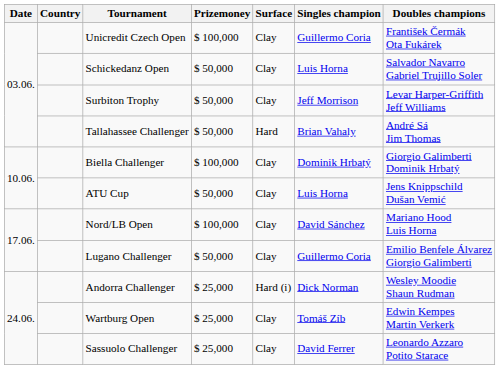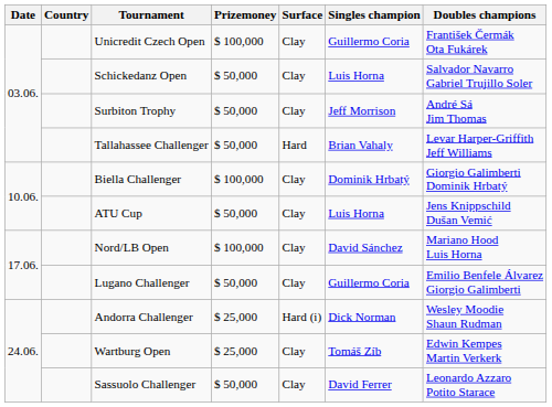 <table class="sortable wikitable" style=font-size:97%>
 <tr>
 <th>Date</th>
 <th>Country</th>
 <th>Tournament</th>
 <th>Prizemoney</th>
 <th>Surface</th>
 <th>Singles champion</th>
 <th>Doubles champions</th>
 </tr>
 <tr>
 <td rowspan="4">03.06.</td>
 <td></td>
 <td>Unicredit Czech Open</td>
 <td>$ 100,000</td>
 <td>Clay</td>
 <td> <a href='#'>Guillermo Coria</a></td>
 <td> <a href='#'>František Čermák</a><br> <a href='#'>Ota Fukárek</a></td>
 </tr>
 <tr>
 <td></td>
 <td>Schickedanz Open</td>
 <td>$ 50,000</td>
 <td>Clay</td>
 <td> <a href='#'>Luis Horna</a></td>
 <td> <a href='#'>Salvador Navarro</a><br> <a href='#'>Gabriel Trujillo Soler</a></td>
 </tr>
 <tr>
 <td></td>
 <td>Surbiton Trophy</td>
 <td>$ 50,000</td>
 <td>Clay</td>
 <td> <a href='#'>Jeff Morrison</a></td>
-<td> <a href='#'>Levar Harper-Griffith</a><br> <a href='#'>Jeff Williams</a></td>
+<td> <a href='#'>André Sá</a><br> <a href='#'>Jim Thomas</a></td>
 </tr>
 <tr>
 <td></td>
 <td>Tallahassee Challenger</td>
 <td>$ 50,000</td>
 <td>Hard</td>
 <td> <a href='#'>Brian Vahaly</a></td>
-<td> <a href='#'>André Sá</a><br> <a href='#'>Jim Thomas</a></td>
+<td> <a href='#'>Levar Harper-Griffith</a><br> <a href='#'>Jeff Williams</a></td>
 </tr>
 <tr>
 <td rowspan="2">10.06.</td>
 <td></td>
 <td>Biella Challenger</td>
 <td>$ 100,000</td>
 <td>Clay</td>
 <td> <a href='#'>Dominik Hrbatý</a></td>
 <td> <a href='#'>Giorgio Galimberti</a><br> <a href='#'>Dominik Hrbatý</a></td>
 </tr>
 <tr>
 <td></td>
 <td>ATU Cup</td>
 <td>$ 50,000</td>
 <td>Clay</td>
 <td> <a href='#'>Luis Horna</a></td>
 <td> <a href='#'>Jens Knippschild</a><br> <a href='#'>Dušan Vemić</a></td>
 </tr>
 <tr>
 <td rowspan="2">17.06.</td>
 <td></td>
 <td>Nord/LB Open</td>
 <td>$ 100,000</td>
 <td>Clay</td>
 <td> <a href='#'>David Sánchez</a></td>
 <td> <a href='#'>Mariano Hood</a><br> <a href='#'>Luis Horna</a></td>
 </tr>
 <tr>
 <td></td>
 <td>Lugano Challenger</td>
 <td>$ 50,000</td>
 <td>Clay</td>
 <td> <a href='#'>Guillermo Coria</a></td>
 <td> <a href='#'>Emilio Benfele Álvarez</a><br> <a href='#'>Giorgio Galimberti</a></td>
 </tr>
 <tr>
 <td rowspan="3">24.06.</td>
 <td></td>
 <td>Andorra Challenger</td>
 <td>$ 25,000</td>
 <td>Hard (i)</td>
 <td> <a href='#'>Dick Norman</a></td>
 <td> <a href='#'>Wesley Moodie</a><br> <a href='#'>Shaun Rudman</a></td>
 </tr>
 <tr>
 <td></td>
 <td>Wartburg Open</td>
 <td>$ 25,000</td>
 <td>Clay</td>
 <td> <a href='#'>Tomáš Zíb</a></td>
 <td> <a href='#'>Edwin Kempes</a><br> <a href='#'>Martin Verkerk</a></td>
 </tr>
 <tr>
 <td></td>
 <td>Sassuolo Challenger</td>
-<td>$ 25,000</td>
+<td>$ 50,000</td>
 <td>Clay</td>
 <td> <a href='#'>David Ferrer</a></td>
 <td> <a href='#'>Leonardo Azzaro</a><br> <a href='#'>Potito Starace</a></td>
 </tr>
 </table>
